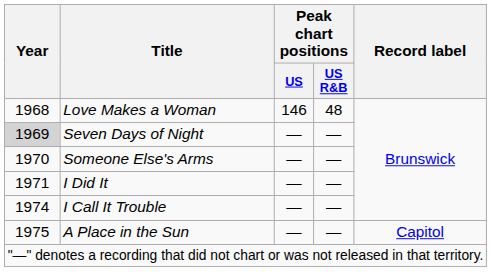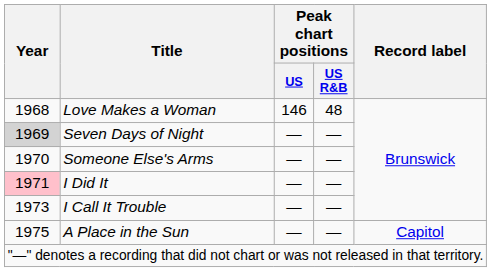 <table class="wikitable" style="text-align:center;">
 <tr>
 <th rowspan="2">Year</th>
 <th rowspan="2">Title</th>
 <th colspan="2">Peak chart positions</th>
 <th rowspan="2">Record label</th>
 </tr>
 <tr style="font-size:smaller;">
 <th width="35"><a href='#'>US</a><br></th>
 <th width="35"><a href='#'>US<br>R&B</a><br></th>
 </tr>
 <tr>
 <td rowspan="1">1968</td>
 <td align="left"><em>Love Makes a Woman</em></td>
 <td>146</td>
 <td>48</td>
 <td rowspan="5"><a href='#'>Brunswick</a></td>
 </tr>
 <tr>
 <td rowspan="1" style="background: lightgrey;">1969</td>
 <td align="left"><em>Seven Days of Night</em></td>
 <td>—</td>
 <td>—</td>
 </tr>
 <tr>
 <td rowspan="1">1970</td>
 <td align="left"><em>Someone Else's Arms</em></td>
 <td>—</td>
 <td>—</td>
 </tr>
 <tr>
-<td rowspan="1">1971</td>
+<td rowspan="1" style="background: pink;">1971</td>
 <td align="left"><em>I Did It</em></td>
 <td>—</td>
 <td>—</td>
 </tr>
 <tr>
-<td rowspan="1">1974</td>
+<td rowspan="1">1973</td>
 <td align="left"><em>I Call It Trouble</em></td>
 <td>—</td>
 <td>—</td>
 </tr>
 <tr>
 <td rowspan="1">1975</td>
 <td align="left"><em>A Place in the Sun</em></td>
 <td>—</td>
 <td>—</td>
 <td rowspan="1"><a href='#'>Capitol</a></td>
 </tr>
 <tr>
 <td colspan="15" style="font-size:90%">"—" denotes a recording that did not chart or was not released in that territory.</td>
 </tr>
 </table>
